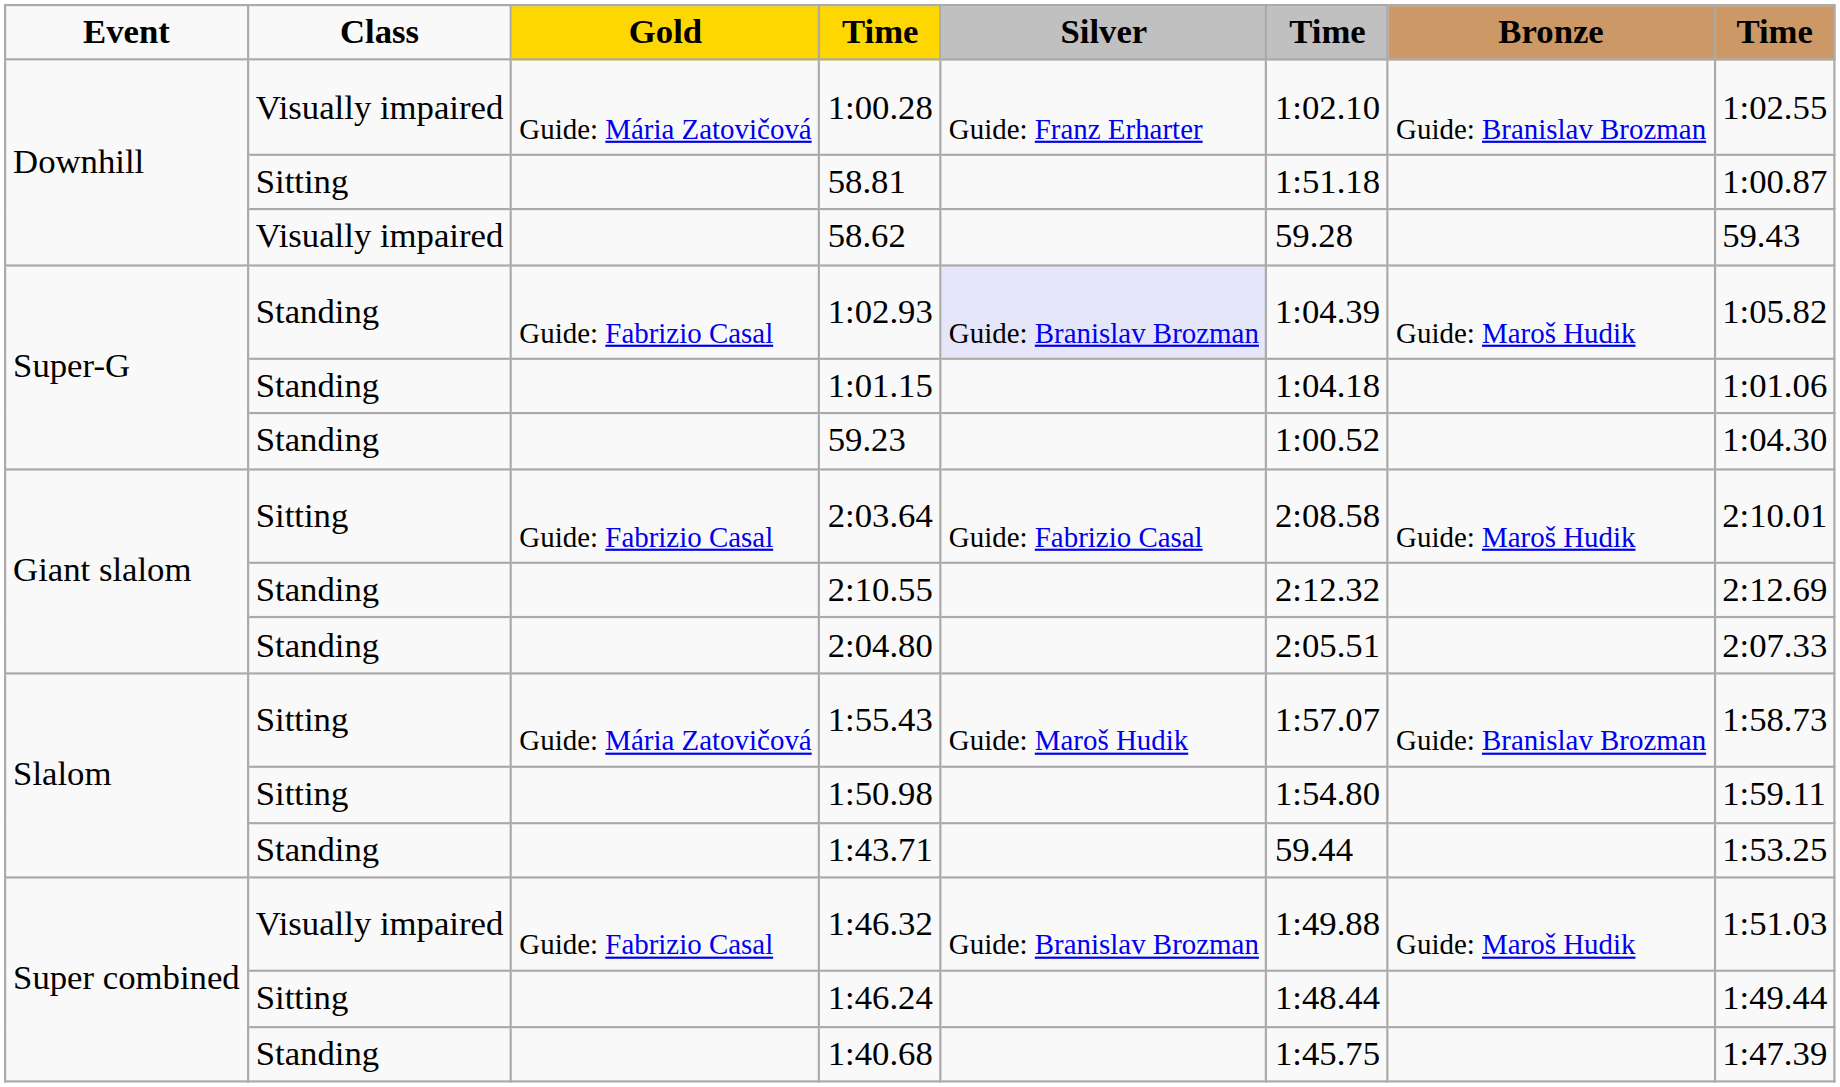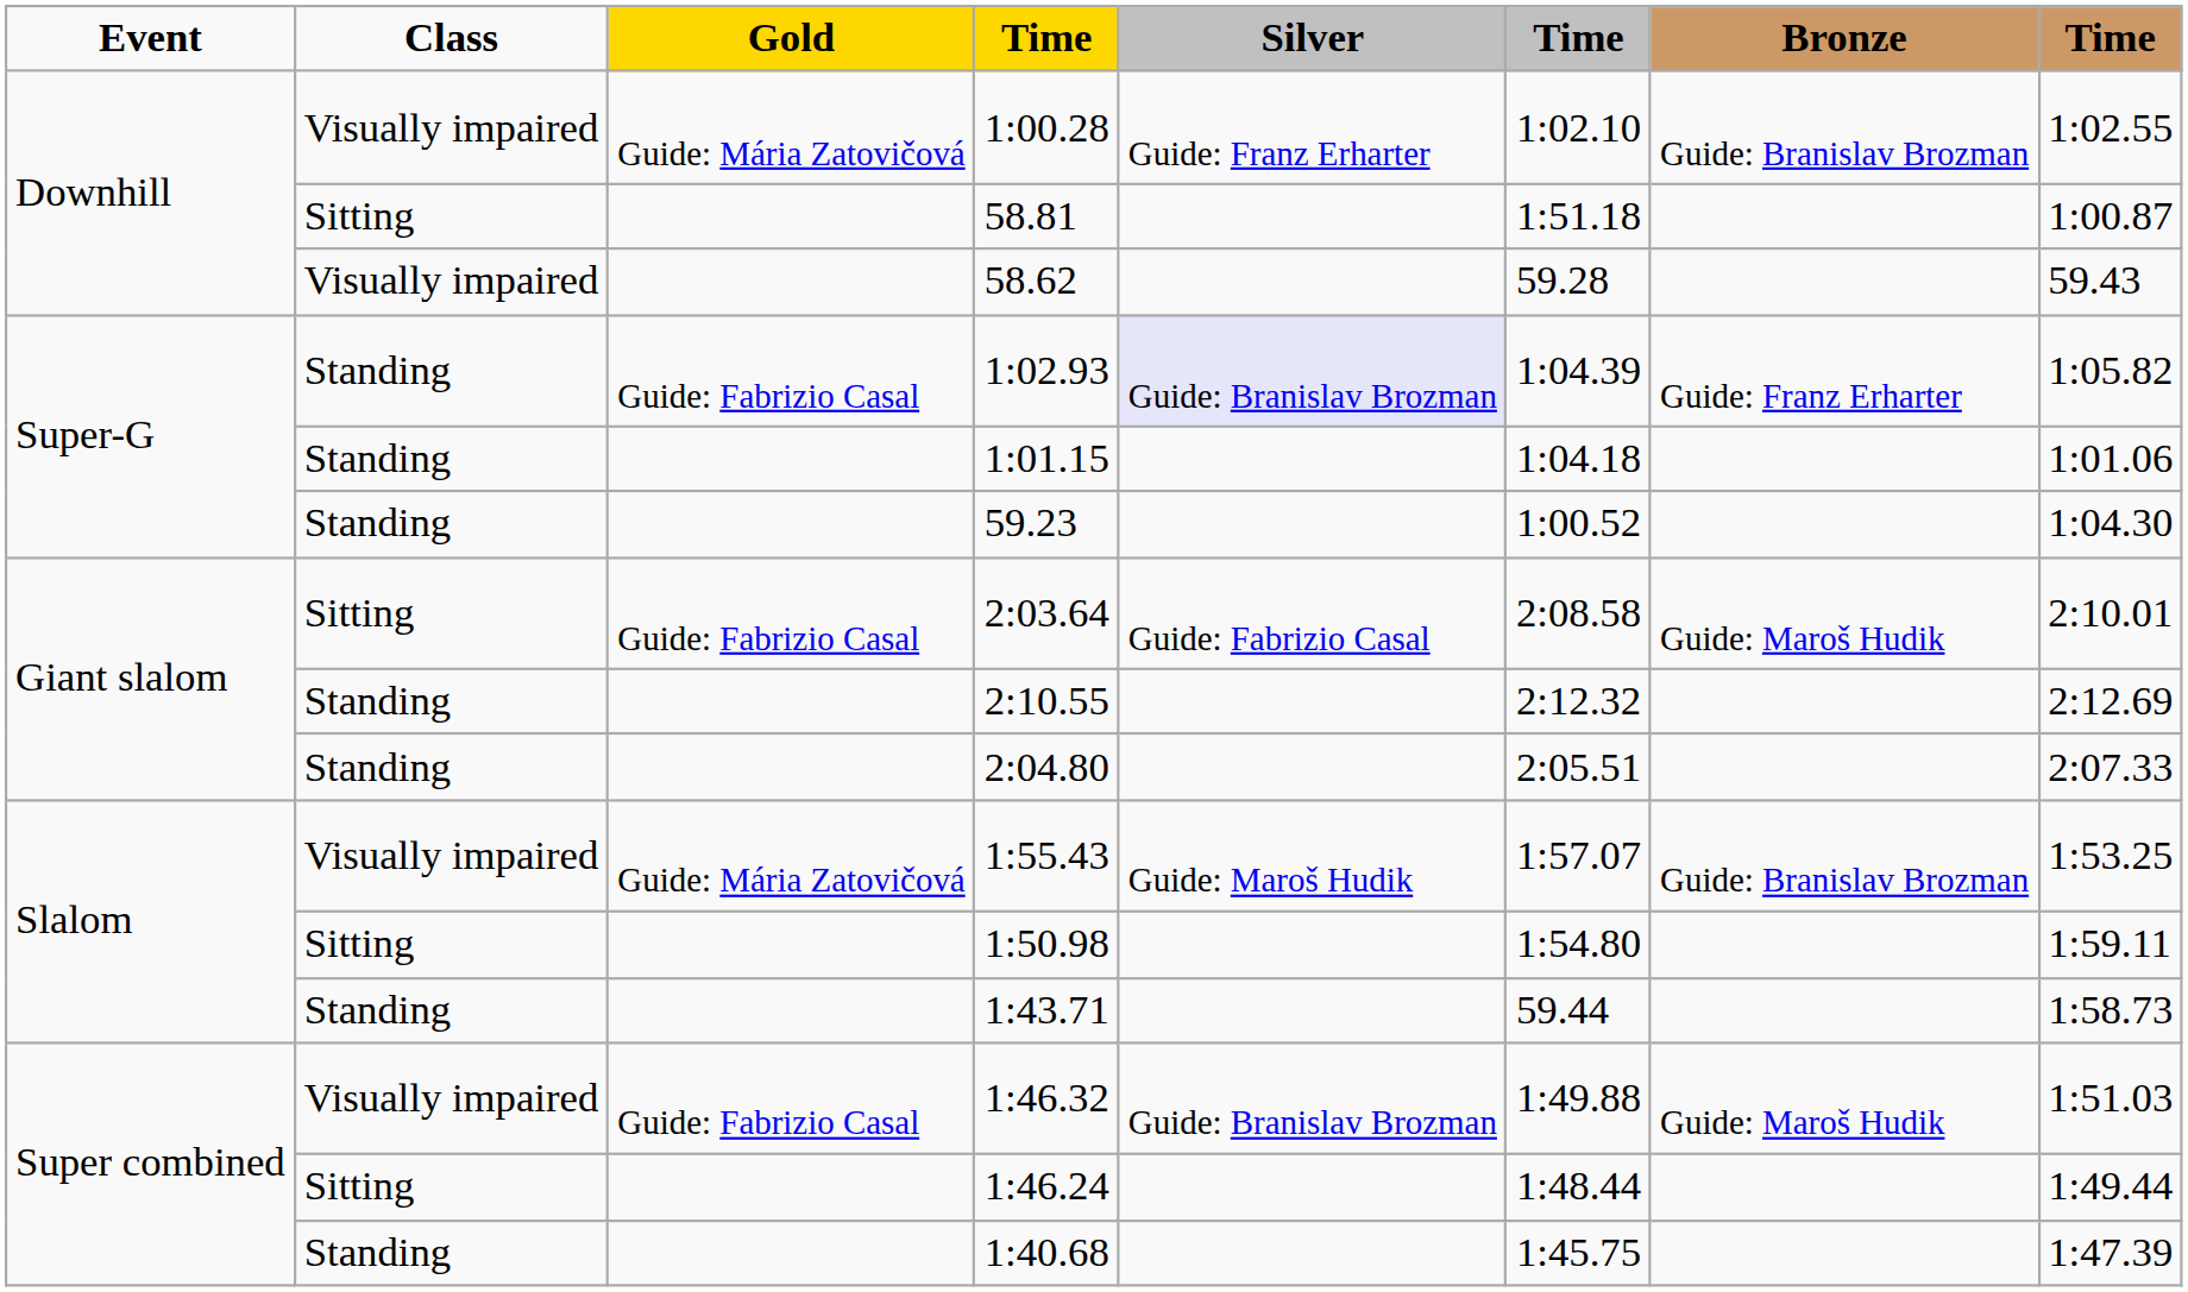 <table class="wikitable">
 <tr>
 <td align="center"><strong>Event</strong></td>
 <td align="center"><strong>Class</strong></td>
 <td align="center" bgcolor="gold"><strong>Gold</strong></td>
 <td align="center" bgcolor="gold"><strong>Time</strong></td>
 <td align="center" bgcolor="silver"><strong>Silver</strong></td>
 <td align="center" bgcolor="silver"><strong>Time</strong></td>
 <td align="center" bgcolor="CC9966"><strong>Bronze</strong></td>
 <td align="center" bgcolor="CC9966"><strong>Time</strong></td>
 </tr>
 <tr>
 <td rowspan="3">Downhill</td>
 <td>Visually impaired</td>
 <td><br><small>Guide: <a href='#'>Mária Zatovičová</a></small></td>
 <td>1:00.28</td>
 <td><br><small>Guide: <a href='#'>Franz Erharter</a></small></td>
 <td>1:02.10</td>
 <td><br><small>Guide: <a href='#'>Branislav Brozman</a></small></td>
 <td>1:02.55</td>
 </tr>
 <tr>
 <td>Sitting</td>
 <td></td>
 <td>58.81</td>
 <td></td>
 <td>1:51.18</td>
 <td></td>
 <td>1:00.87</td>
 </tr>
 <tr>
 <td>Visually impaired</td>
 <td></td>
 <td>58.62</td>
 <td></td>
 <td>59.28</td>
 <td></td>
 <td>59.43</td>
 </tr>
 <tr>
 <td rowspan="3">Super-G</td>
 <td>Standing</td>
 <td><br><small>Guide: <a href='#'>Fabrizio Casal</a></small></td>
 <td>1:02.93</td>
 <td style="background: lavender;"><br><small>Guide: <a href='#'>Branislav Brozman</a></small></td>
 <td>1:04.39</td>
-<td><br><small>Guide: <a href='#'>Maroš Hudik</a></small></td>
+<td><br><small>Guide: <a href='#'>Franz Erharter</a></small></td>
 <td>1:05.82</td>
 </tr>
 <tr>
 <td>Standing</td>
 <td></td>
 <td>1:01.15</td>
 <td></td>
 <td>1:04.18</td>
 <td></td>
 <td>1:01.06</td>
 </tr>
 <tr>
 <td>Standing</td>
 <td></td>
 <td>59.23</td>
 <td></td>
 <td>1:00.52</td>
 <td></td>
 <td>1:04.30</td>
 </tr>
 <tr>
 <td rowspan="3">Giant slalom</td>
 <td>Sitting</td>
 <td><br><small>Guide: <a href='#'>Fabrizio Casal</a></small></td>
 <td>2:03.64</td>
 <td><br><small>Guide: <a href='#'>Fabrizio Casal</a></small></td>
 <td>2:08.58</td>
 <td><br><small>Guide: <a href='#'>Maroš Hudik</a></small></td>
 <td>2:10.01</td>
 </tr>
 <tr>
 <td>Standing</td>
 <td></td>
 <td>2:10.55</td>
 <td></td>
 <td>2:12.32</td>
 <td></td>
 <td>2:12.69</td>
 </tr>
 <tr>
 <td>Standing</td>
 <td></td>
 <td>2:04.80</td>
 <td></td>
 <td>2:05.51</td>
 <td></td>
 <td>2:07.33</td>
 </tr>
 <tr>
 <td rowspan="3">Slalom</td>
-<td>Sitting</td>
+<td>Visually impaired</td>
 <td><br><small>Guide: <a href='#'>Mária Zatovičová</a></small></td>
 <td>1:55.43</td>
 <td><br><small>Guide: <a href='#'>Maroš Hudik</a></small></td>
 <td>1:57.07</td>
 <td><br><small>Guide: <a href='#'>Branislav Brozman</a></small></td>
-<td>1:58.73</td>
+<td>1:53.25</td>
 </tr>
 <tr>
 <td>Sitting</td>
 <td></td>
 <td>1:50.98</td>
 <td></td>
 <td>1:54.80</td>
 <td></td>
 <td>1:59.11</td>
 </tr>
 <tr>
 <td>Standing</td>
 <td></td>
 <td>1:43.71</td>
 <td></td>
 <td>59.44</td>
 <td></td>
-<td>1:53.25</td>
+<td>1:58.73</td>
 </tr>
 <tr>
 <td rowspan="3">Super combined</td>
 <td>Visually impaired</td>
 <td><br><small>Guide: <a href='#'>Fabrizio Casal</a></small></td>
 <td>1:46.32</td>
 <td><br><small>Guide: <a href='#'>Branislav Brozman</a></small></td>
 <td>1:49.88</td>
 <td><br><small>Guide: <a href='#'>Maroš Hudik</a></small></td>
 <td>1:51.03</td>
 </tr>
 <tr>
 <td>Sitting</td>
 <td></td>
 <td>1:46.24</td>
 <td></td>
 <td>1:48.44</td>
 <td></td>
 <td>1:49.44</td>
 </tr>
 <tr>
 <td>Standing</td>
 <td></td>
 <td>1:40.68</td>
 <td></td>
 <td>1:45.75</td>
 <td></td>
 <td>1:47.39</td>
 </tr>
 </table>
